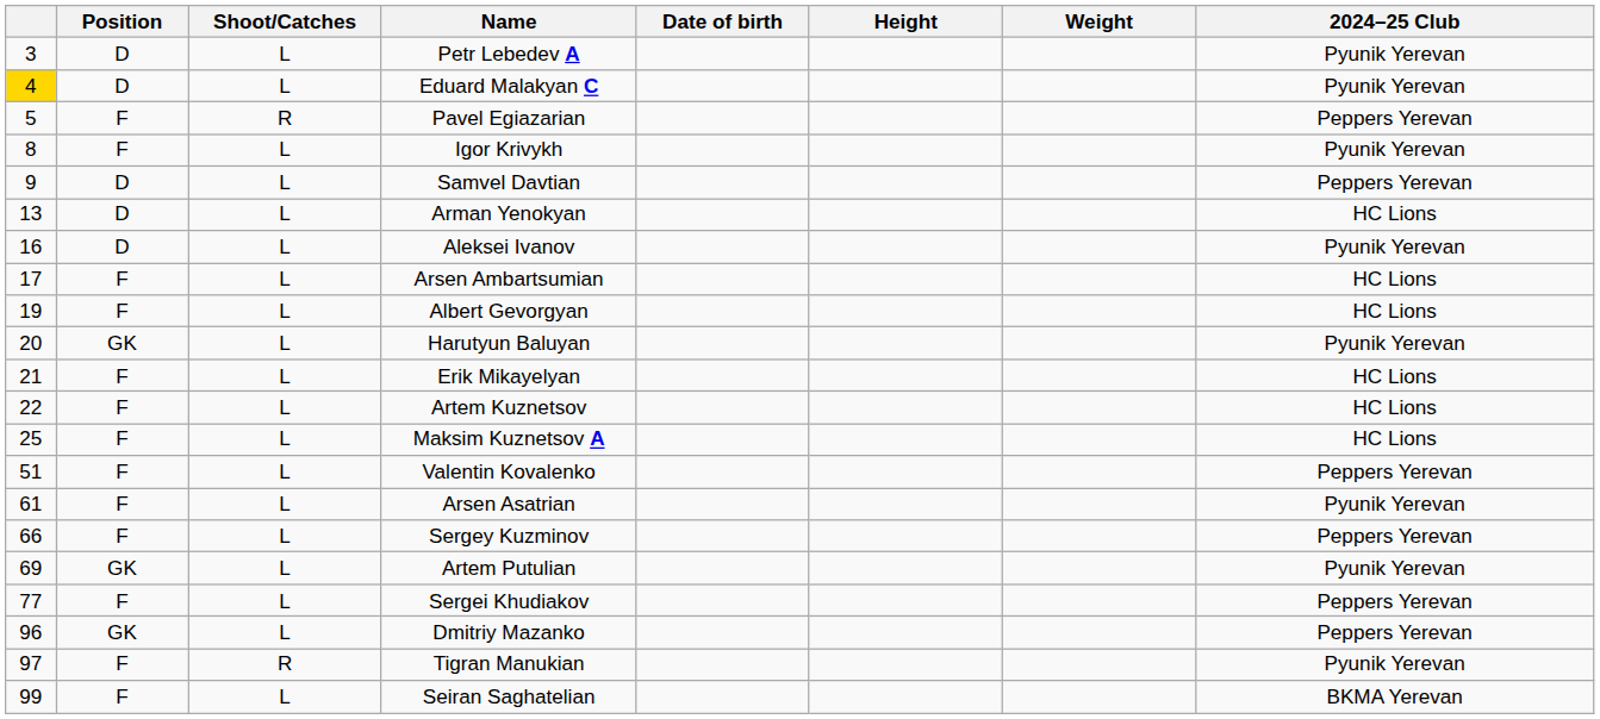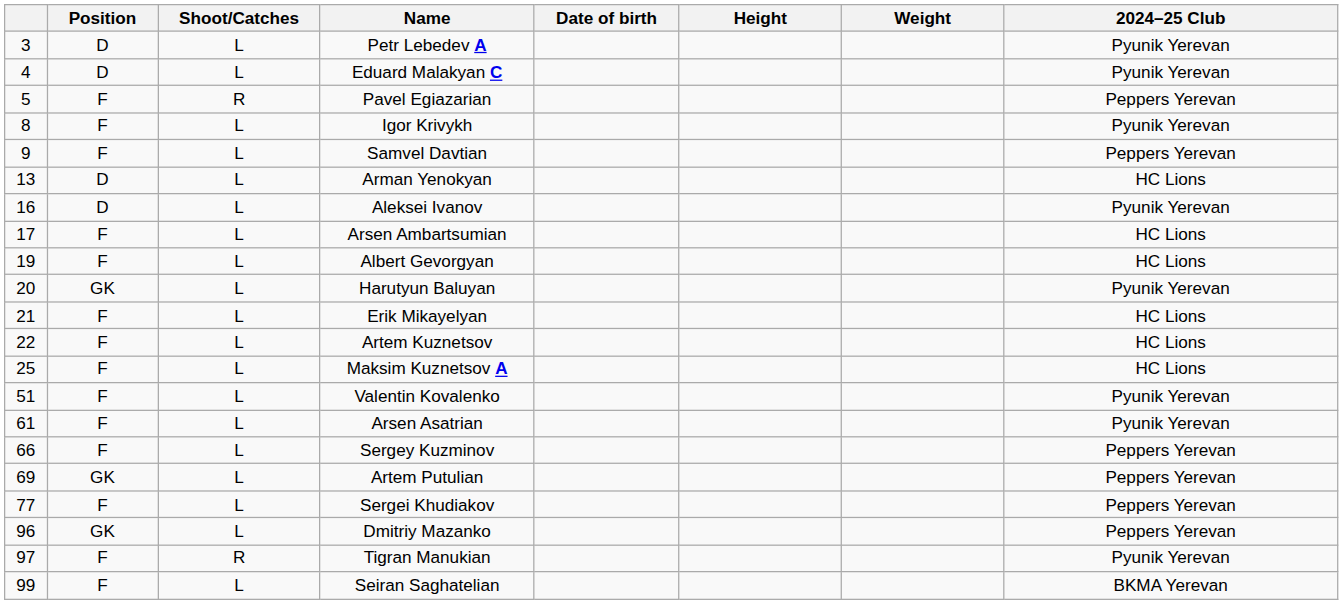 <table class="wikitable sortable" style="font-size:85%; text-align:center;">
 <tr>
 <th style="width:2em"></th>
 <th style="width:6em">Position</th>
 <th style="width:9em">Shoot/Catches</th>
 <th style="width:12em">Name</th>
 <th style="width:8em">Date of birth</th>
 <th style="width:9em">Height</th>
 <th style="width:9em">Weight</th>
 <th style="width:19em">2024–25 Club</th>
 </tr>
 <tr>
 <td>3</td>
 <td>D</td>
 <td>L</td>
 <td>Petr Lebedev <strong><a href='#'>A</a></strong></td>
 <td></td>
 <td></td>
 <td></td>
 <td> Pyunik Yerevan</td>
 </tr>
 <tr>
-<td style="background: gold;">4</td>
+<td>4</td>
 <td>D</td>
 <td>L</td>
 <td>Eduard Malakyan <strong><a href='#'>C</a></strong></td>
 <td></td>
 <td></td>
 <td></td>
 <td> Pyunik Yerevan</td>
 </tr>
 <tr>
 <td>5</td>
 <td>F</td>
 <td>R</td>
 <td>Pavel Egiazarian</td>
 <td></td>
 <td></td>
 <td></td>
 <td> Peppers Yerevan</td>
 </tr>
 <tr>
 <td>8</td>
 <td>F</td>
 <td>L</td>
 <td>Igor Krivykh</td>
 <td></td>
 <td></td>
 <td></td>
 <td> Pyunik Yerevan</td>
 </tr>
 <tr>
 <td>9</td>
-<td>D</td>
+<td>F</td>
 <td>L</td>
 <td>Samvel Davtian</td>
 <td></td>
 <td></td>
 <td></td>
 <td> Peppers Yerevan</td>
 </tr>
 <tr>
 <td>13</td>
 <td>D</td>
 <td>L</td>
 <td>Arman Yenokyan</td>
 <td></td>
 <td></td>
 <td></td>
 <td> HC Lions</td>
 </tr>
 <tr>
 <td>16</td>
 <td>D</td>
 <td>L</td>
 <td>Aleksei Ivanov</td>
 <td></td>
 <td></td>
 <td></td>
 <td> Pyunik Yerevan</td>
 </tr>
 <tr>
 <td>17</td>
 <td>F</td>
 <td>L</td>
 <td>Arsen Ambartsumian</td>
 <td></td>
 <td></td>
 <td></td>
 <td> HC Lions</td>
 </tr>
 <tr>
 <td>19</td>
 <td>F</td>
 <td>L</td>
 <td>Albert Gevorgyan</td>
 <td></td>
 <td></td>
 <td></td>
 <td> HC Lions</td>
 </tr>
 <tr>
 <td>20</td>
 <td>GK</td>
 <td>L</td>
 <td>Harutyun Baluyan</td>
 <td></td>
 <td></td>
 <td></td>
 <td> Pyunik Yerevan</td>
 </tr>
 <tr>
 <td>21</td>
 <td>F</td>
 <td>L</td>
 <td>Erik Mikayelyan</td>
 <td></td>
 <td></td>
 <td></td>
 <td> HC Lions</td>
 </tr>
 <tr>
 <td>22</td>
 <td>F</td>
 <td>L</td>
 <td>Artem Kuznetsov</td>
 <td></td>
 <td></td>
 <td></td>
 <td> HC Lions</td>
 </tr>
 <tr>
 <td>25</td>
 <td>F</td>
 <td>L</td>
 <td>Maksim Kuznetsov <strong><a href='#'>A</a></strong></td>
 <td></td>
 <td></td>
 <td></td>
 <td> HC Lions</td>
 </tr>
 <tr>
 <td>51</td>
 <td>F</td>
 <td>L</td>
 <td>Valentin Kovalenko</td>
 <td></td>
 <td></td>
 <td></td>
-<td> Peppers Yerevan</td>
+<td> Pyunik Yerevan</td>
 </tr>
 <tr>
 <td>61</td>
 <td>F</td>
 <td>L</td>
 <td>Arsen Asatrian</td>
 <td></td>
 <td></td>
 <td></td>
 <td> Pyunik Yerevan</td>
 </tr>
 <tr>
 <td>66</td>
 <td>F</td>
 <td>L</td>
 <td>Sergey Kuzminov</td>
 <td></td>
 <td></td>
 <td></td>
 <td> Peppers Yerevan</td>
 </tr>
 <tr>
 <td>69</td>
 <td>GK</td>
 <td>L</td>
 <td>Artem Putulian</td>
 <td></td>
 <td></td>
 <td></td>
-<td> Pyunik Yerevan</td>
+<td> Peppers Yerevan</td>
 </tr>
 <tr>
 <td>77</td>
 <td>F</td>
 <td>L</td>
 <td>Sergei Khudiakov</td>
 <td></td>
 <td></td>
 <td></td>
 <td> Peppers Yerevan</td>
 </tr>
 <tr>
 <td>96</td>
 <td>GK</td>
 <td>L</td>
 <td>Dmitriy Mazanko</td>
 <td></td>
 <td></td>
 <td></td>
 <td> Peppers Yerevan</td>
 </tr>
 <tr>
 <td>97</td>
 <td>F</td>
 <td>R</td>
 <td>Tigran Manukian</td>
 <td></td>
 <td></td>
 <td></td>
 <td> Pyunik Yerevan</td>
 </tr>
 <tr>
 <td>99</td>
 <td>F</td>
 <td>L</td>
 <td>Seiran Saghatelian</td>
 <td></td>
 <td></td>
 <td></td>
 <td> BKMA Yerevan</td>
 </tr>
 </table>
